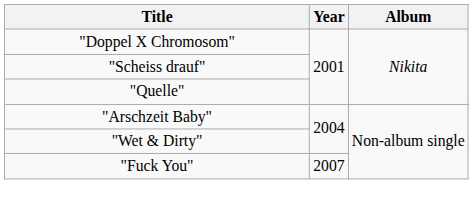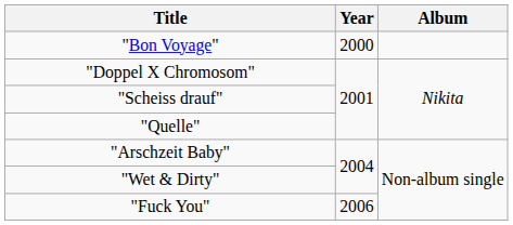 <table class="wikitable plainrowheaders" style="text-align:center;">
 <tr>
 <th scope="col" style="width:19em;">Title</th>
 <th scope="col" style="width:1em;">Year</th>
 <th scope="col">Album</th>
+</tr>
+<tr>
+<td scope="row">"<a href='#'>Bon Voyage</a>"<br></td>
+<td>2000</td>
+<td></td>
 </tr>
 <tr>
 <td>"Doppel X Chromosom"</td>
 <td rowspan="3">2001</td>
 <td rowspan="3"><em>Nikita</em></td>
 </tr>
 <tr>
 <td>"Scheiss drauf"</td>
 </tr>
 <tr>
 <td>"Quelle"</td>
 </tr>
 <tr>
 <td>"Arschzeit Baby"<br></td>
 <td rowspan="2">2004</td>
 <td rowspan="3">Non-album single</td>
 </tr>
 <tr>
 <td>"Wet & Dirty"<br></td>
 </tr>
 <tr>
 <td>"Fuck You"</td>
-<td>2007</td>
+<td>2006</td>
 </tr>
 </table>
